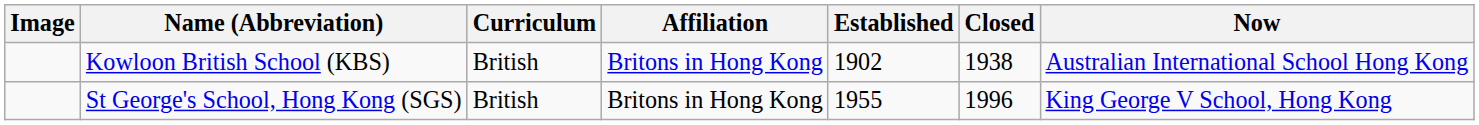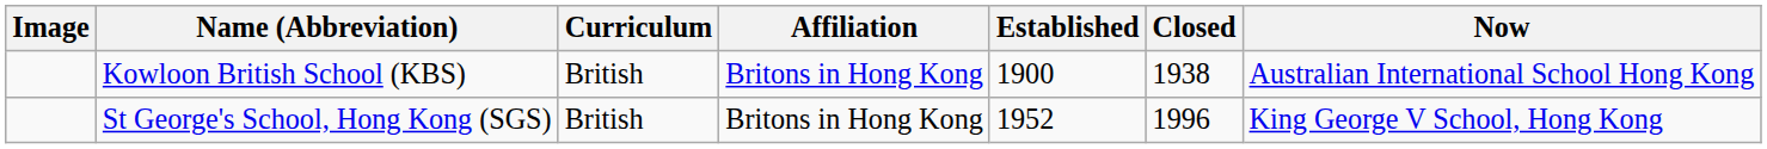 <table class="wikitable sortable">
 <tr>
 <th>Image</th>
 <th>Name (Abbreviation)</th>
 <th>Curriculum</th>
 <th>Affiliation</th>
 <th>Established</th>
 <th>Closed</th>
 <th>Now</th>
 </tr>
 <tr>
 <td></td>
 <td><a href='#'>Kowloon British School</a> (KBS)</td>
 <td>British</td>
 <td><a href='#'>Britons in Hong Kong</a></td>
-<td>1902</td>
+<td>1900</td>
 <td>1938</td>
 <td><a href='#'>Australian International School Hong Kong</a></td>
 </tr>
 <tr>
 <td></td>
 <td><a href='#'>St George's School, Hong Kong</a> (SGS)</td>
 <td>British</td>
 <td>Britons in Hong Kong</td>
-<td>1955</td>
+<td>1952</td>
 <td>1996</td>
 <td><a href='#'>King George V School, Hong Kong</a></td>
 </tr>
 </table>
